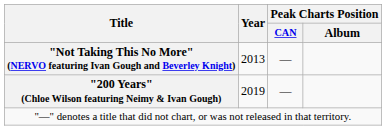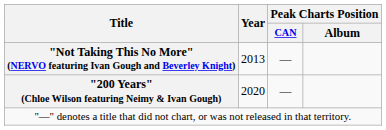 <table class="wikitable plainrowheaders" style="text-align:center;">
 <tr>
 <th scope="col" rowspan="2">Title</th>
 <th scope="col" rowspan="2">Year</th>
 <th scope="col" colspan="4">Peak Charts Position</th>
 </tr>
 <tr>
 <th scope="col" style="width:3em;font-size:85%;"><a href='#'>CAN</a></th>
 <th scope="col">Album</th>
 </tr>
 <tr>
 <th scope="row">"Not Taking This No More"<br><small>(<a href='#'>NERVO</a> featuring Ivan Gough and <a href='#'>Beverley Knight</a>)</small></th>
 <td>2013</td>
 <td>—</td>
 <td></td>
 </tr>
 <tr>
 <th scope="row">"200 Years"<br><small>(Chloe Wilson featuring Neimy & Ivan Gough)</small></th>
-<td>2019</td>
+<td>2020</td>
 <td>—</td>
 <td></td>
 </tr>
 <tr>
 <td colspan="10" style="font-size:90%">"—" denotes a title that did not chart, or was not released in that territory.</td>
 </tr>
 </table>
